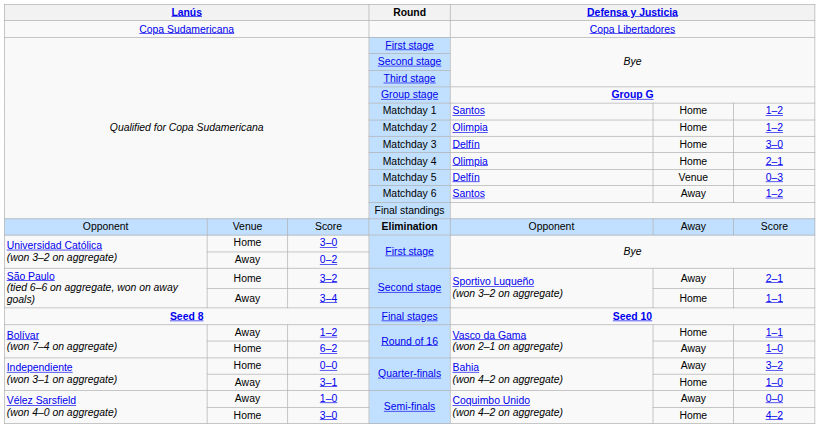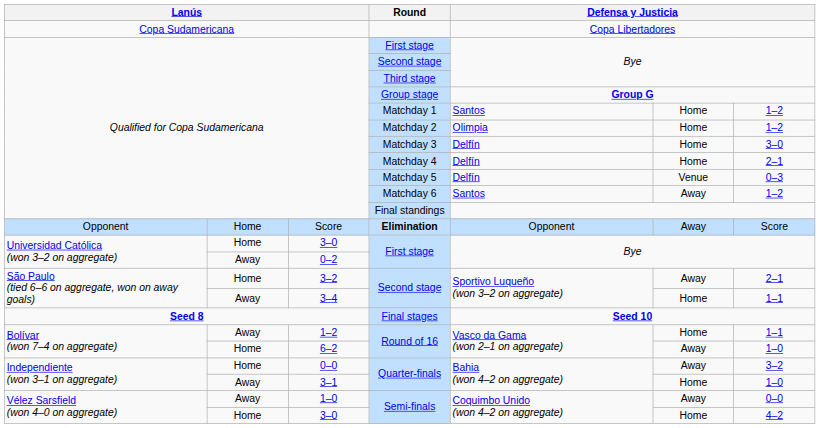 <table class="wikitable" style="text-align: center;">
 <tr>
 <th colspan="3"> <a href='#'>Lanús</a></th>
 <th>Round</th>
 <th colspan="3"> <a href='#'>Defensa y Justicia</a></th>
 </tr>
 <tr>
 <td colspan="3"><a href='#'>Copa Sudamericana</a></td>
 <td></td>
 <td colspan="3"><a href='#'>Copa Libertadores</a></td>
 </tr>
 <tr>
 <td colspan="3" rowspan="11"><em>Qualified for Copa Sudamericana</em></td>
 <td bgcolor="#c1e0ff"><a href='#'>First stage</a></td>
 <td colspan="3" rowspan="3"><em>Bye</em></td>
 </tr>
 <tr>
 <td bgcolor="#c1e0ff"><a href='#'>Second stage</a></td>
 </tr>
 <tr>
 <td bgcolor="#c1e0ff"><a href='#'>Third stage</a></td>
 </tr>
 <tr>
 <td bgcolor="#c1e0ff"><a href='#'>Group stage</a></td>
 <td colspan="3"><a href='#'><strong>Group G</strong></a></td>
 </tr>
 <tr>
 <td bgcolor="#c1e0ff">Matchday 1</td>
 <td align="left"> <a href='#'>Santos</a></td>
 <td>Home</td>
 <td><a href='#'>1–2</a></td>
 </tr>
 <tr>
 <td bgcolor="#c1e0ff">Matchday 2</td>
 <td align="left"> <a href='#'>Olimpia</a></td>
 <td>Home</td>
 <td><a href='#'>1–2</a></td>
 </tr>
 <tr>
 <td bgcolor="#c1e0ff">Matchday 3</td>
 <td align="left"> <a href='#'>Delfín</a></td>
 <td>Home</td>
 <td><a href='#'>3–0</a></td>
 </tr>
 <tr>
 <td bgcolor="#c1e0ff">Matchday 4</td>
-<td align="left"> <a href='#'>Olimpia</a></td>
+<td align="left"> <a href='#'>Delfín</a></td>
 <td>Home</td>
 <td><a href='#'>2–1</a></td>
 </tr>
 <tr>
 <td bgcolor="#c1e0ff">Matchday 5</td>
 <td align="left"> <a href='#'>Delfín</a></td>
 <td width="10%">Venue</td>
 <td><a href='#'>0–3</a></td>
 </tr>
 <tr>
 <td bgcolor="#c1e0ff">Matchday 6</td>
 <td align="left"> <a href='#'>Santos</a></td>
 <td>Away</td>
 <td><a href='#'>1–2</a></td>
 </tr>
 <tr>
 <td bgcolor="#c1e0ff">Final standings</td>
 <td colspan="3"></td>
 </tr>
 <tr bgcolor="#c1e0ff">
 <td width="25%">Opponent</td>
-<td width="10%">Venue</td>
+<td>Home</td>
 <td width="10%">Score</td>
 <td width="10%"><strong>Elimination</strong></td>
 <td width="25%">Opponent</td>
 <td>Away</td>
 <td width="10%">Score</td>
 </tr>
 <tr>
 <td rowspan="2" align="left"> <a href='#'>Universidad Católica</a><br><em>(won 3–2 on aggregate)</em></td>
 <td>Home</td>
 <td><a href='#'>3–0</a></td>
 <td rowspan="2" bgcolor="#c1e0ff"><a href='#'>First stage</a></td>
 <td colspan="3" rowspan="2"><em>Bye</em></td>
 </tr>
 <tr>
 <td>Away</td>
 <td><a href='#'>0–2</a></td>
 </tr>
 <tr>
 <td rowspan="2" align="left"> <a href='#'>São Paulo</a><br><em>(tied 6–6 on aggregate, won on away goals)</em></td>
 <td>Home</td>
 <td><a href='#'>3–2</a></td>
 <td rowspan="2" bgcolor="#c1e0ff"><a href='#'>Second stage</a></td>
 <td rowspan="2" align="left"> <a href='#'>Sportivo Luqueño</a><br><em>(won 3–2 on aggregate)</em></td>
 <td>Away</td>
 <td><a href='#'>2–1</a></td>
 </tr>
 <tr>
 <td>Away</td>
 <td><a href='#'>3–4</a></td>
 <td>Home</td>
 <td><a href='#'>1–1</a></td>
 </tr>
 <tr>
 <td colspan="3"><a href='#'><strong>Seed 8</strong></a></td>
 <td bgcolor="#c1e0ff"><a href='#'>Final stages</a></td>
 <td colspan="3"><strong><a href='#'>Seed 10</a></strong></td>
 </tr>
 <tr>
 <td rowspan="2" align="left"> <a href='#'>Bolívar</a><br><em>(won 7–4 on aggregate)</em></td>
 <td>Away</td>
 <td><a href='#'>1–2</a></td>
 <td rowspan="2" bgcolor="#c1e0ff"><a href='#'>Round of 16</a></td>
 <td rowspan="2" align="left"> <a href='#'>Vasco da Gama</a><br><em>(won 2–1 on aggregate)</em></td>
 <td>Home</td>
 <td><a href='#'>1–1</a></td>
 </tr>
 <tr>
 <td>Home</td>
 <td><a href='#'>6–2</a></td>
 <td>Away</td>
 <td><a href='#'>1–0</a></td>
 </tr>
 <tr>
 <td rowspan="2" align="left"> <a href='#'>Independiente</a><br><em>(won 3–1 on aggregate)</em></td>
 <td>Home</td>
 <td><a href='#'>0–0</a></td>
 <td rowspan="2" bgcolor="#c1e0ff"><a href='#'>Quarter-finals</a></td>
 <td rowspan="2" align="left"> <a href='#'>Bahia</a><br><em>(won 4–2 on aggregate)</em></td>
 <td>Away</td>
 <td><a href='#'>3–2</a></td>
 </tr>
 <tr>
 <td>Away</td>
 <td><a href='#'>3–1</a></td>
 <td>Home</td>
 <td><a href='#'>1–0</a></td>
 </tr>
 <tr>
 <td rowspan="2" align="left"> <a href='#'>Vélez Sarsfield</a><br><em>(won 4–0 on aggregate)</em></td>
 <td>Away</td>
 <td><a href='#'>1–0</a></td>
 <td rowspan="2" bgcolor="#c1e0ff"><a href='#'>Semi-finals</a></td>
 <td rowspan="2" align="left"> <a href='#'>Coquimbo Unido</a><br><em>(won 4–2 on aggregate)</em></td>
 <td>Away</td>
 <td><a href='#'>0–0</a></td>
 </tr>
 <tr>
 <td>Home</td>
 <td><a href='#'>3–0</a></td>
 <td>Home</td>
 <td><a href='#'>4–2</a></td>
 </tr>
 </table>
